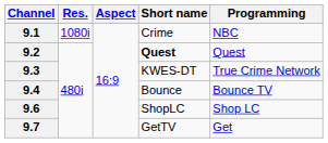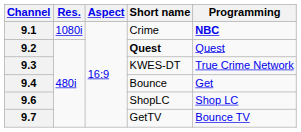 <table class="wikitable">
 <tr>
 <th scope = "col"><a href='#'>Channel</a></th>
 <th scope = "col"><a href='#'>Res.</a></th>
 <th scope = "col"><a href='#'>Aspect</a></th>
 <th scope = "col">Short name</th>
 <th scope = "col">Programming</th>
 </tr>
 <tr>
 <th scope = "row">9.1</th>
 <td><a href='#'>1080i</a></td>
 <td rowspan=6><a href='#'>16:9</a></td>
 <td>Crime</td>
-<td><a href='#'>NBC</a></td>
+<td><strong><a href='#'>NBC</a></strong></td>
 </tr>
 <tr>
 <th scope = "row">9.2</th>
 <td rowspan="5"><a href='#'>480i</a></td>
 <td><strong>Quest</strong></td>
 <td><a href='#'>Quest</a></td>
 </tr>
 <tr>
 <th scope = "row">9.3</th>
 <td>KWES-DT</td>
 <td><a href='#'>True Crime Network</a></td>
 </tr>
 <tr>
 <th scope = "row">9.4</th>
 <td>Bounce</td>
-<td><a href='#'>Bounce TV</a></td>
+<td><a href='#'>Get</a></td>
 </tr>
 <tr>
 <th scope = "row">9.6</th>
 <td>ShopLC</td>
 <td><a href='#'>Shop LC</a></td>
 </tr>
 <tr>
 <th scope = "row">9.7</th>
 <td>GetTV</td>
-<td><a href='#'>Get</a></td>
+<td><a href='#'>Bounce TV</a></td>
 </tr>
 </table>
